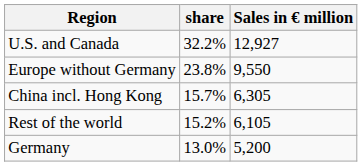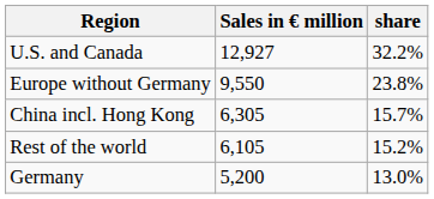 <table class="wikitable floatright">
 <tr>
 <th>Region</th>
+<th>Sales in € million</th>
 <th>share</th>
-<th>Sales in € million</th>
 </tr>
 <tr>
 <td>U.S. and Canada</td>
+<td>12,927</td>
 <td>32.2%</td>
-<td>12,927</td>
 </tr>
 <tr>
 <td>Europe without Germany</td>
+<td>9,550</td>
 <td>23.8%</td>
-<td>9,550</td>
 </tr>
 <tr>
 <td>China incl. Hong Kong</td>
+<td>6,305</td>
 <td>15.7%</td>
-<td>6,305</td>
 </tr>
 <tr>
 <td>Rest of the world</td>
+<td>6,105</td>
 <td>15.2%</td>
-<td>6,105</td>
 </tr>
 <tr>
 <td>Germany</td>
+<td>5,200</td>
 <td>13.0%</td>
-<td>5,200</td>
 </tr>
 </table>
